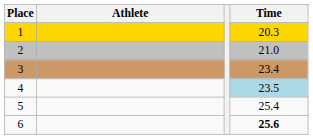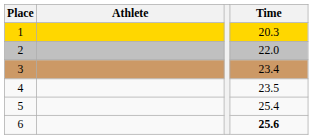 <table class="wikitable" style="text-align:center">
 <tr>
 <th>Place</th>
 <th width=250>Athlete</th>
 <th rowspan=27></th>
 <th width=100>Time</th>
 </tr>
 <tr bgcolor=gold>
 <td>1</td>
 <td align=left></td>
 <td>20.3</td>
 </tr>
 <tr bgcolor=silver>
 <td>2</td>
 <td align=left></td>
-<td>21.0</td>
+<td>22.0</td>
 </tr>
 <tr bgcolor=cc9966>
 <td>3</td>
 <td align=left></td>
 <td>23.4</td>
 </tr>
 <tr>
 <td>4</td>
 <td align=left></td>
-<td style="background: lightblue;">23.5</td>
+<td>23.5</td>
 </tr>
 <tr>
 <td>5</td>
 <td align=left></td>
 <td>25.4</td>
 </tr>
 <tr>
 <td>6</td>
 <td align=left></td>
 <td><strong>25.6</strong></td>
 </tr>
 </table>
